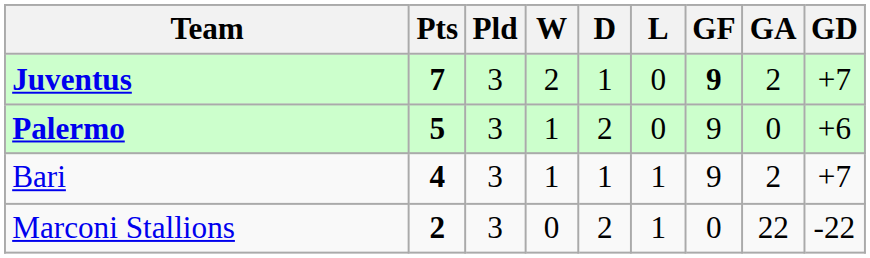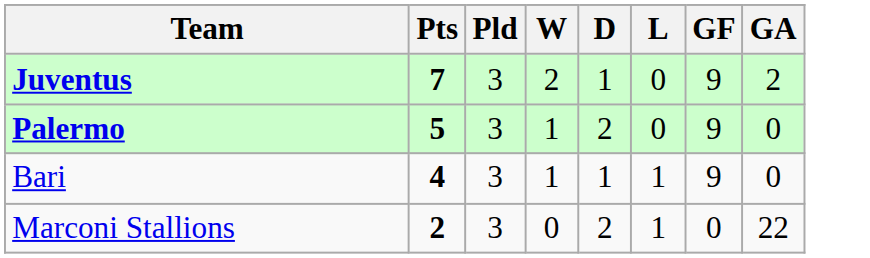 <table class="wikitable" style="text-align:center;">
 <tr>
 <th width=200>Team</th>
 <th width=20>Pts</th>
 <th width=20>Pld</th>
 <th width=20>W</th>
 <th width=20>D</th>
 <th width=20>L</th>
 <th width=20>GF</th>
 <th width=20>GA</th>
-<th width=20>GD</th>
 </tr>
 <tr style="background:#ccffcc">
 <td style="text-align:left"><strong> <a href='#'>Juventus</a></strong></td>
 <td><strong>7</strong></td>
 <td>3</td>
 <td>2</td>
 <td>1</td>
 <td>0</td>
-<td><strong>9</strong></td>
+<td>9</td>
 <td>2</td>
-<td>+7</td>
 </tr>
 <tr style="background:#ccffcc">
 <td style="text-align:left"><strong> <a href='#'>Palermo</a></strong></td>
 <td><strong>5</strong></td>
 <td>3</td>
 <td>1</td>
 <td>2</td>
 <td>0</td>
 <td>9</td>
 <td>0</td>
-<td>+6</td>
 </tr>
 <tr>
 <td style="text-align:left"> <a href='#'>Bari</a></td>
 <td><strong>4</strong></td>
 <td>3</td>
 <td>1</td>
 <td>1</td>
 <td>1</td>
 <td>9</td>
-<td>2</td>
-<td>+7</td>
+<td>0</td>
 </tr>
 <tr>
 <td style="text-align:left"> <a href='#'>Marconi Stallions</a></td>
 <td><strong>2</strong></td>
 <td>3</td>
 <td>0</td>
 <td>2</td>
 <td>1</td>
 <td>0</td>
 <td>22</td>
-<td>-22</td>
 </tr>
 </table>
